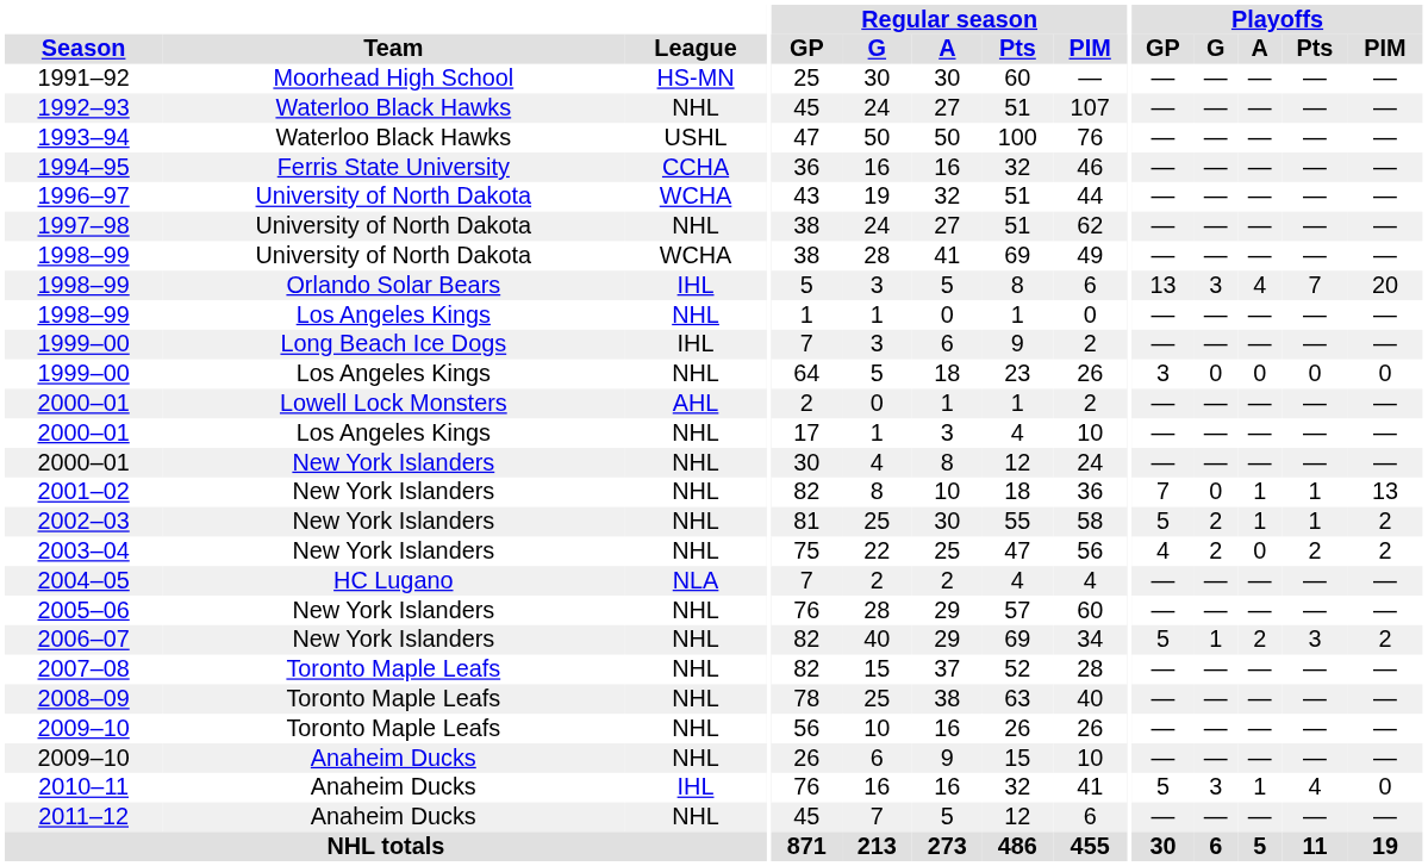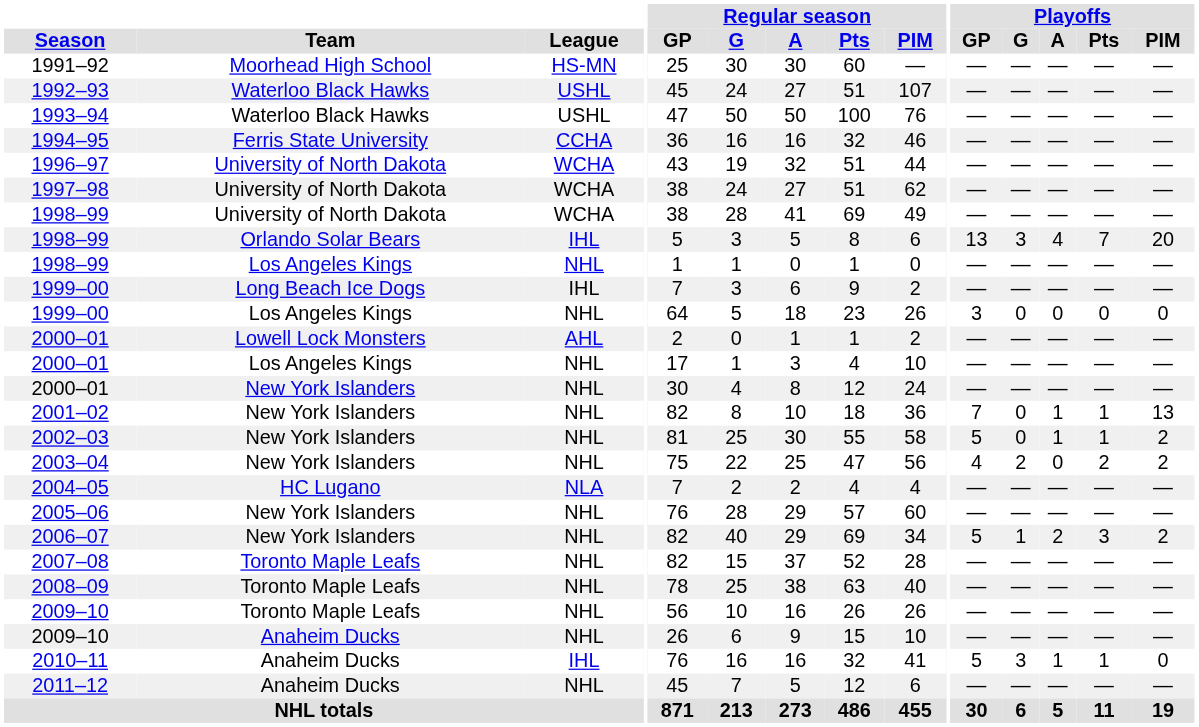 <table border="0" cellpadding="1" cellspacing="0" style="text-align:center; width:60em">
 <tr bgcolor="#e0e0e0">
 <th colspan="3" bgcolor="#ffffff"></th>
 <th rowspan="100" bgcolor="#ffffff"></th>
 <th colspan="5"><a href='#'>Regular season</a></th>
 <th rowspan="100" bgcolor="#ffffff"></th>
 <th colspan="5"><a href='#'>Playoffs</a></th>
 </tr>
 <tr bgcolor="#e0e0e0">
 <th><a href='#'>Season</a></th>
 <th>Team</th>
 <th>League</th>
 <th>GP</th>
 <th><a href='#'>G</a></th>
 <th><a href='#'>A</a></th>
 <th><a href='#'>Pts</a></th>
 <th><a href='#'>PIM</a></th>
 <th>GP</th>
 <th>G</th>
 <th>A</th>
 <th>Pts</th>
 <th>PIM</th>
 </tr>
 <tr>
 <td>1991–92</td>
 <td><a href='#'>Moorhead High School</a></td>
 <td><a href='#'>HS-MN</a></td>
 <td>25</td>
 <td>30</td>
 <td>30</td>
 <td>60</td>
 <td>—</td>
 <td>—</td>
 <td>—</td>
 <td>—</td>
 <td>—</td>
 <td>—</td>
 </tr>
 <tr bgcolor="#f0f0f0">
 <td><a href='#'>1992–93</a></td>
 <td><a href='#'>Waterloo Black Hawks</a></td>
-<td>NHL</td>
+<td><a href='#'>USHL</a></td>
 <td>45</td>
 <td>24</td>
 <td>27</td>
 <td>51</td>
 <td>107</td>
 <td>—</td>
 <td>—</td>
 <td>—</td>
 <td>—</td>
 <td>—</td>
 </tr>
 <tr>
 <td><a href='#'>1993–94</a></td>
 <td>Waterloo Black Hawks</td>
 <td>USHL</td>
 <td>47</td>
 <td>50</td>
 <td>50</td>
 <td>100</td>
 <td>76</td>
 <td>—</td>
 <td>—</td>
 <td>—</td>
 <td>—</td>
 <td>—</td>
 </tr>
 <tr bgcolor="#f0f0f0">
 <td><a href='#'>1994–95</a></td>
 <td><a href='#'>Ferris State University</a></td>
 <td><a href='#'>CCHA</a></td>
 <td>36</td>
 <td>16</td>
 <td>16</td>
 <td>32</td>
 <td>46</td>
 <td>—</td>
 <td>—</td>
 <td>—</td>
 <td>—</td>
 <td>—</td>
 </tr>
 <tr>
 <td><a href='#'>1996–97</a></td>
 <td><a href='#'>University of North Dakota</a></td>
 <td><a href='#'>WCHA</a></td>
 <td>43</td>
 <td>19</td>
 <td>32</td>
 <td>51</td>
 <td>44</td>
 <td>—</td>
 <td>—</td>
 <td>—</td>
 <td>—</td>
 <td>—</td>
 </tr>
 <tr bgcolor="#f0f0f0">
 <td><a href='#'>1997–98</a></td>
 <td>University of North Dakota</td>
-<td>NHL</td>
+<td>WCHA</td>
 <td>38</td>
 <td>24</td>
 <td>27</td>
 <td>51</td>
 <td>62</td>
 <td>—</td>
 <td>—</td>
 <td>—</td>
 <td>—</td>
 <td>—</td>
 </tr>
 <tr>
 <td><a href='#'>1998–99</a></td>
 <td>University of North Dakota</td>
 <td>WCHA</td>
 <td>38</td>
 <td>28</td>
 <td>41</td>
 <td>69</td>
 <td>49</td>
 <td>—</td>
 <td>—</td>
 <td>—</td>
 <td>—</td>
 <td>—</td>
 </tr>
 <tr bgcolor="#f0f0f0">
 <td><a href='#'>1998–99</a></td>
 <td><a href='#'>Orlando Solar Bears</a></td>
 <td><a href='#'>IHL</a></td>
 <td>5</td>
 <td>3</td>
 <td>5</td>
 <td>8</td>
 <td>6</td>
 <td>13</td>
 <td>3</td>
 <td>4</td>
 <td>7</td>
 <td>20</td>
 </tr>
 <tr>
 <td><a href='#'>1998–99</a></td>
 <td><a href='#'>Los Angeles Kings</a></td>
 <td><a href='#'>NHL</a></td>
 <td>1</td>
 <td>1</td>
 <td>0</td>
 <td>1</td>
 <td>0</td>
 <td>—</td>
 <td>—</td>
 <td>—</td>
 <td>—</td>
 <td>—</td>
 </tr>
 <tr bgcolor="#f0f0f0">
 <td><a href='#'>1999–00</a></td>
 <td><a href='#'>Long Beach Ice Dogs</a></td>
 <td>IHL</td>
 <td>7</td>
 <td>3</td>
 <td>6</td>
 <td>9</td>
 <td>2</td>
 <td>—</td>
 <td>—</td>
 <td>—</td>
 <td>—</td>
 <td>—</td>
 </tr>
 <tr>
 <td><a href='#'>1999–00</a></td>
 <td>Los Angeles Kings</td>
 <td>NHL</td>
 <td>64</td>
 <td>5</td>
 <td>18</td>
 <td>23</td>
 <td>26</td>
 <td>3</td>
 <td>0</td>
 <td>0</td>
 <td>0</td>
 <td>0</td>
 </tr>
 <tr bgcolor="#f0f0f0">
 <td><a href='#'>2000–01</a></td>
 <td><a href='#'>Lowell Lock Monsters</a></td>
 <td><a href='#'>AHL</a></td>
 <td>2</td>
 <td>0</td>
 <td>1</td>
 <td>1</td>
 <td>2</td>
 <td>—</td>
 <td>—</td>
 <td>—</td>
 <td>—</td>
 <td>—</td>
 </tr>
 <tr>
 <td><a href='#'>2000–01</a></td>
 <td>Los Angeles Kings</td>
 <td>NHL</td>
 <td>17</td>
 <td>1</td>
 <td>3</td>
 <td>4</td>
 <td>10</td>
 <td>—</td>
 <td>—</td>
 <td>—</td>
 <td>—</td>
 <td>—</td>
 </tr>
 <tr bgcolor="#f0f0f0">
 <td>2000–01</td>
 <td><a href='#'>New York Islanders</a></td>
 <td>NHL</td>
 <td>30</td>
 <td>4</td>
 <td>8</td>
 <td>12</td>
 <td>24</td>
 <td>—</td>
 <td>—</td>
 <td>—</td>
 <td>—</td>
 <td>—</td>
 </tr>
 <tr>
 <td><a href='#'>2001–02</a></td>
 <td>New York Islanders</td>
 <td>NHL</td>
 <td>82</td>
 <td>8</td>
 <td>10</td>
 <td>18</td>
 <td>36</td>
 <td>7</td>
 <td>0</td>
 <td>1</td>
 <td>1</td>
 <td>13</td>
 </tr>
 <tr bgcolor="#f0f0f0">
 <td><a href='#'>2002–03</a></td>
 <td>New York Islanders</td>
 <td>NHL</td>
 <td>81</td>
 <td>25</td>
 <td>30</td>
 <td>55</td>
 <td>58</td>
 <td>5</td>
-<td>2</td>
+<td>0</td>
 <td>1</td>
 <td>1</td>
 <td>2</td>
 </tr>
 <tr>
 <td><a href='#'>2003–04</a></td>
 <td>New York Islanders</td>
 <td>NHL</td>
 <td>75</td>
 <td>22</td>
 <td>25</td>
 <td>47</td>
 <td>56</td>
 <td>4</td>
 <td>2</td>
 <td>0</td>
 <td>2</td>
 <td>2</td>
 </tr>
 <tr bgcolor="#f0f0f0">
 <td><a href='#'>2004–05</a></td>
 <td><a href='#'>HC Lugano</a></td>
 <td><a href='#'>NLA</a></td>
 <td>7</td>
 <td>2</td>
 <td>2</td>
 <td>4</td>
 <td>4</td>
 <td>—</td>
 <td>—</td>
 <td>—</td>
 <td>—</td>
 <td>—</td>
 </tr>
 <tr>
 <td><a href='#'>2005–06</a></td>
 <td>New York Islanders</td>
 <td>NHL</td>
 <td>76</td>
 <td>28</td>
 <td>29</td>
 <td>57</td>
 <td>60</td>
 <td>—</td>
 <td>—</td>
 <td>—</td>
 <td>—</td>
 <td>—</td>
 </tr>
 <tr bgcolor="#f0f0f0">
 <td><a href='#'>2006–07</a></td>
 <td>New York Islanders</td>
 <td>NHL</td>
 <td>82</td>
 <td>40</td>
 <td>29</td>
 <td>69</td>
 <td>34</td>
 <td>5</td>
 <td>1</td>
 <td>2</td>
 <td>3</td>
 <td>2</td>
 </tr>
 <tr>
 <td><a href='#'>2007–08</a></td>
 <td><a href='#'>Toronto Maple Leafs</a></td>
 <td>NHL</td>
 <td>82</td>
 <td>15</td>
 <td>37</td>
 <td>52</td>
 <td>28</td>
 <td>—</td>
 <td>—</td>
 <td>—</td>
 <td>—</td>
 <td>—</td>
 </tr>
 <tr bgcolor="#f0f0f0">
 <td><a href='#'>2008–09</a></td>
 <td>Toronto Maple Leafs</td>
 <td>NHL</td>
 <td>78</td>
 <td>25</td>
 <td>38</td>
 <td>63</td>
 <td>40</td>
 <td>—</td>
 <td>—</td>
 <td>—</td>
 <td>—</td>
 <td>—</td>
 </tr>
 <tr>
 <td><a href='#'>2009–10</a></td>
 <td>Toronto Maple Leafs</td>
 <td>NHL</td>
 <td>56</td>
 <td>10</td>
 <td>16</td>
 <td>26</td>
 <td>26</td>
 <td>—</td>
 <td>—</td>
 <td>—</td>
 <td>—</td>
 <td>—</td>
 </tr>
 <tr bgcolor="#f0f0f0">
 <td>2009–10</td>
 <td><a href='#'>Anaheim Ducks</a></td>
 <td>NHL</td>
 <td>26</td>
 <td>6</td>
 <td>9</td>
 <td>15</td>
 <td>10</td>
 <td>—</td>
 <td>—</td>
 <td>—</td>
 <td>—</td>
 <td>—</td>
 </tr>
 <tr>
 <td><a href='#'>2010–11</a></td>
 <td>Anaheim Ducks</td>
 <td><a href='#'>IHL</a></td>
 <td>76</td>
 <td>16</td>
 <td>16</td>
 <td>32</td>
 <td>41</td>
 <td>5</td>
 <td>3</td>
 <td>1</td>
-<td>4</td>
+<td>1</td>
 <td>0</td>
 </tr>
 <tr bgcolor="#f0f0f0">
 <td><a href='#'>2011–12</a></td>
 <td>Anaheim Ducks</td>
 <td>NHL</td>
 <td>45</td>
 <td>7</td>
 <td>5</td>
 <td>12</td>
 <td>6</td>
 <td>—</td>
 <td>—</td>
 <td>—</td>
 <td>—</td>
 <td>—</td>
 </tr>
 <tr bgcolor="#e0e0e0">
 <th colspan="3">NHL totals</th>
 <th>871</th>
 <th>213</th>
 <th>273</th>
 <th>486</th>
 <th>455</th>
 <th>30</th>
 <th>6</th>
 <th>5</th>
 <th>11</th>
 <th>19</th>
 </tr>
 </table>
